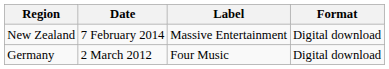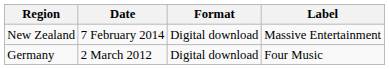 <table class=wikitable>
 <tr>
 <th>Region</th>
 <th>Date</th>
+<th>Format</th>
 <th>Label</th>
-<th>Format</th>
 </tr>
 <tr>
 <td>New Zealand</td>
 <td>7 February 2014</td>
+<td>Digital download</td>
 <td>Massive Entertainment</td>
-<td>Digital download</td>
 </tr>
 <tr>
 <td>Germany</td>
 <td>2 March 2012</td>
+<td>Digital download</td>
 <td>Four Music</td>
-<td>Digital download</td>
 </tr>
 </table>
